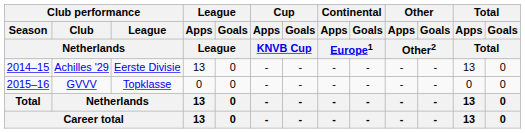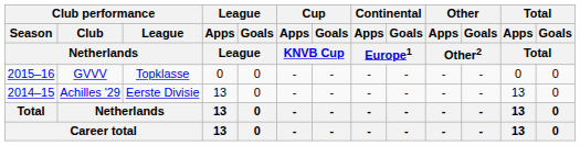 <table class="wikitable" style="text-align:center">
 <tr>
 <th colspan=3>Club performance</th>
 <th colspan=2>League</th>
 <th colspan=2>Cup</th>
 <th colspan=2>Continental</th>
 <th colspan=2>Other</th>
 <th colspan=2>Total</th>
 </tr>
 <tr>
 <th>Season</th>
 <th>Club</th>
 <th>League</th>
 <th>Apps</th>
 <th>Goals</th>
 <th>Apps</th>
 <th>Goals</th>
 <th>Apps</th>
 <th>Goals</th>
 <th>Apps</th>
 <th>Goals</th>
 <th>Apps</th>
 <th>Goals</th>
 </tr>
 <tr>
 <th colspan=3>Netherlands</th>
 <th colspan=2>League</th>
 <th colspan=2><a href='#'>KNVB Cup</a></th>
 <th colspan=2><a href='#'>Europe</a><sup>1</sup></th>
 <th colspan=2>Other<sup>2</sup></th>
 <th colspan=2>Total</th>
 </tr>
 <tr>
+<td><a href='#'>2015–16</a></td>
+<td><a href='#'>GVVV</a></td>
+<td><a href='#'>Topklasse</a></td>
+<td>0</td>
+<td>0</td>
+<td>-</td>
+<td>-</td>
+<td>-</td>
+<td>-</td>
+<td>-</td>
+<td>-</td>
+<td>0</td>
+<td>0</td>
+</tr>
+<tr>
 <td><a href='#'>2014–15</a></td>
 <td><a href='#'>Achilles '29</a></td>
 <td><a href='#'>Eerste Divisie</a></td>
 <td>13</td>
 <td>0</td>
 <td>-</td>
 <td>-</td>
 <td>-</td>
 <td>-</td>
 <td>-</td>
 <td>-</td>
 <td>13</td>
-<td>0</td>
-</tr>
-<tr>
-<td><a href='#'>2015–16</a></td>
-<td><a href='#'>GVVV</a></td>
-<td><a href='#'>Topklasse</a></td>
-<td>0</td>
-<td>0</td>
-<td>-</td>
-<td>-</td>
-<td>-</td>
-<td>-</td>
-<td>-</td>
-<td>-</td>
-<td>0</td>
 <td>0</td>
 </tr>
 <tr>
 <th>Total</th>
 <th colspan=2>Netherlands</th>
 <th>13</th>
 <th>0</th>
 <th>-</th>
 <th>-</th>
 <th>-</th>
 <th>-</th>
 <th>-</th>
 <th>-</th>
 <th>13</th>
 <th>0</th>
 </tr>
 <tr>
 <th colspan=3>Career total</th>
 <th>13</th>
 <th>0</th>
 <th>-</th>
 <th>-</th>
 <th>-</th>
 <th>-</th>
 <th>-</th>
 <th>-</th>
 <th>13</th>
 <th>0</th>
 </tr>
 </table>
